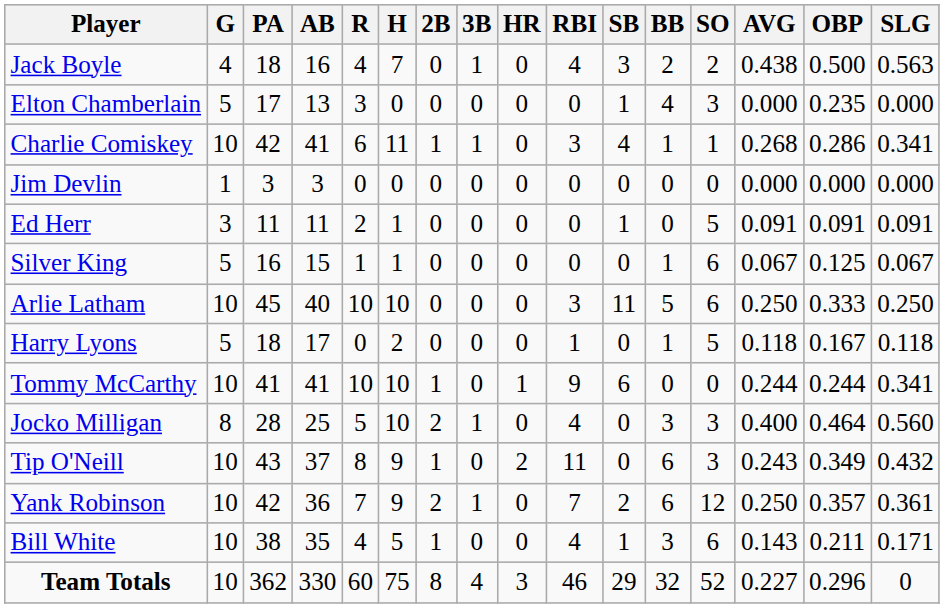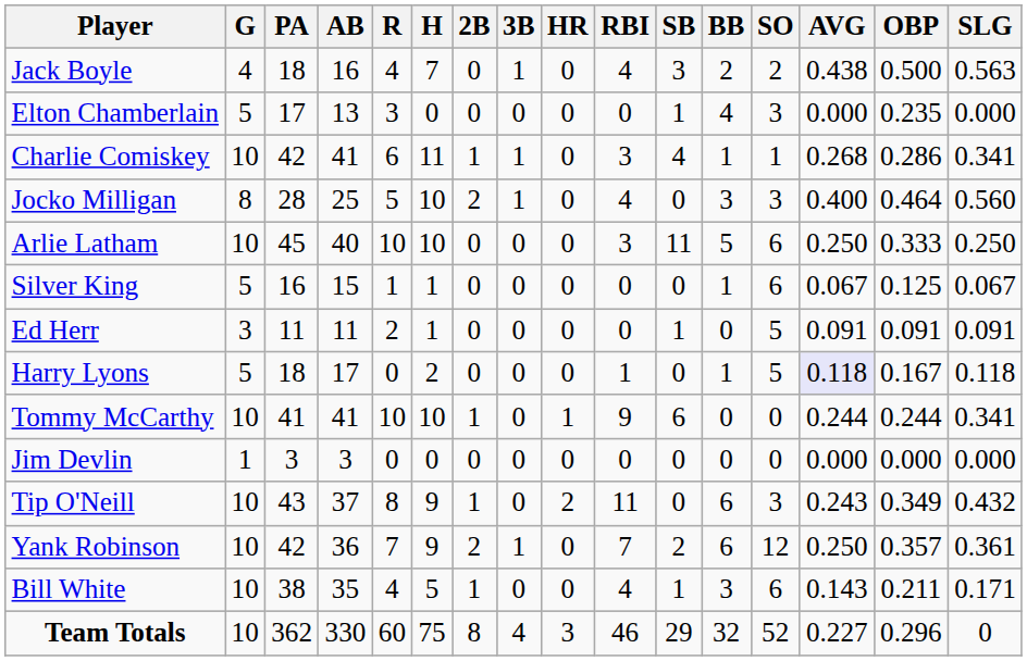 <table class="wikitable">
 <tr style="background: #F2F2F2;">
 <th align=left>Player</th>
 <th>G</th>
 <th>PA</th>
 <th>AB</th>
 <th>R</th>
 <th>H</th>
 <th>2B</th>
 <th>3B</th>
 <th>HR</th>
 <th>RBI</th>
 <th>SB</th>
 <th>BB</th>
 <th>SO</th>
 <th>AVG</th>
 <th>OBP</th>
 <th>SLG</th>
 </tr>
 <tr align=center>
 <td align=left><a href='#'>Jack Boyle</a></td>
 <td>4</td>
 <td>18</td>
 <td>16</td>
 <td>4</td>
 <td>7</td>
 <td>0</td>
 <td>1</td>
 <td>0</td>
 <td>4</td>
 <td>3</td>
 <td>2</td>
 <td>2</td>
 <td>0.438</td>
 <td>0.500</td>
 <td>0.563</td>
 </tr>
 <tr align=center>
 <td align=left><a href='#'>Elton Chamberlain</a></td>
 <td>5</td>
 <td>17</td>
 <td>13</td>
 <td>3</td>
 <td>0</td>
 <td>0</td>
 <td>0</td>
 <td>0</td>
 <td>0</td>
 <td>1</td>
 <td>4</td>
 <td>3</td>
 <td>0.000</td>
 <td>0.235</td>
 <td>0.000</td>
 </tr>
 <tr align=center>
 <td align=left><a href='#'>Charlie Comiskey</a></td>
 <td>10</td>
 <td>42</td>
 <td>41</td>
 <td>6</td>
 <td>11</td>
 <td>1</td>
 <td>1</td>
 <td>0</td>
 <td>3</td>
 <td>4</td>
 <td>1</td>
 <td>1</td>
 <td>0.268</td>
 <td>0.286</td>
 <td>0.341</td>
 </tr>
 <tr align=center>
-<td align=left><a href='#'>Jim Devlin</a></td>
+<td align=left><a href='#'>Jocko Milligan</a></td>
+<td>8</td>
+<td>28</td>
+<td>25</td>
+<td>5</td>
+<td>10</td>
+<td>2</td>
 <td>1</td>
+<td>0</td>
+<td>4</td>
+<td>0</td>
 <td>3</td>
 <td>3</td>
+<td>0.400</td>
+<td>0.464</td>
+<td>0.560</td>
+</tr>
+<tr align=center>
+<td align=left><a href='#'>Arlie Latham</a></td>
+<td>10</td>
+<td>45</td>
+<td>40</td>
+<td>10</td>
+<td>10</td>
+<td>0</td>
+<td>0</td>
+<td>0</td>
+<td>3</td>
+<td>11</td>
+<td>5</td>
+<td>6</td>
+<td>0.250</td>
+<td>0.333</td>
+<td>0.250</td>
+</tr>
+<tr align=center>
+<td align=left><a href='#'>Silver King</a></td>
+<td>5</td>
+<td>16</td>
+<td>15</td>
+<td>1</td>
+<td>1</td>
 <td>0</td>
 <td>0</td>
 <td>0</td>
 <td>0</td>
 <td>0</td>
-<td>0</td>
-<td>0</td>
-<td>0</td>
-<td>0</td>
-<td>0.000</td>
-<td>0.000</td>
-<td>0.000</td>
+<td>1</td>
+<td>6</td>
+<td>0.067</td>
+<td>0.125</td>
+<td>0.067</td>
 </tr>
 <tr align=center>
 <td align=left><a href='#'>Ed Herr</a></td>
 <td>3</td>
 <td>11</td>
 <td>11</td>
 <td>2</td>
 <td>1</td>
 <td>0</td>
 <td>0</td>
 <td>0</td>
 <td>0</td>
 <td>1</td>
 <td>0</td>
 <td>5</td>
 <td>0.091</td>
 <td>0.091</td>
 <td>0.091</td>
 </tr>
 <tr align=center>
-<td align=left><a href='#'>Silver King</a></td>
-<td>5</td>
-<td>16</td>
-<td>15</td>
-<td>1</td>
-<td>1</td>
-<td>0</td>
-<td>0</td>
-<td>0</td>
-<td>0</td>
-<td>0</td>
-<td>1</td>
-<td>6</td>
-<td>0.067</td>
-<td>0.125</td>
-<td>0.067</td>
-</tr>
-<tr align=center>
-<td align=left><a href='#'>Arlie Latham</a></td>
-<td>10</td>
-<td>45</td>
-<td>40</td>
-<td>10</td>
-<td>10</td>
-<td>0</td>
-<td>0</td>
-<td>0</td>
-<td>3</td>
-<td>11</td>
-<td>5</td>
-<td>6</td>
-<td>0.250</td>
-<td>0.333</td>
-<td>0.250</td>
-</tr>
-<tr align=center>
 <td align=left><a href='#'>Harry Lyons</a></td>
 <td>5</td>
 <td>18</td>
 <td>17</td>
 <td>0</td>
 <td>2</td>
 <td>0</td>
 <td>0</td>
 <td>0</td>
 <td>1</td>
 <td>0</td>
 <td>1</td>
 <td>5</td>
-<td>0.118</td>
+<td style="background: lavender;">0.118</td>
 <td>0.167</td>
 <td>0.118</td>
 </tr>
 <tr align=center>
 <td align=left><a href='#'>Tommy McCarthy</a></td>
 <td>10</td>
 <td>41</td>
 <td>41</td>
 <td>10</td>
 <td>10</td>
 <td>1</td>
 <td>0</td>
 <td>1</td>
 <td>9</td>
 <td>6</td>
 <td>0</td>
 <td>0</td>
 <td>0.244</td>
 <td>0.244</td>
 <td>0.341</td>
 </tr>
 <tr align=center>
-<td align=left><a href='#'>Jocko Milligan</a></td>
-<td>8</td>
-<td>28</td>
-<td>25</td>
-<td>5</td>
-<td>10</td>
-<td>2</td>
+<td align=left><a href='#'>Jim Devlin</a></td>
 <td>1</td>
-<td>0</td>
-<td>4</td>
-<td>0</td>
 <td>3</td>
 <td>3</td>
-<td>0.400</td>
-<td>0.464</td>
-<td>0.560</td>
+<td>0</td>
+<td>0</td>
+<td>0</td>
+<td>0</td>
+<td>0</td>
+<td>0</td>
+<td>0</td>
+<td>0</td>
+<td>0</td>
+<td>0.000</td>
+<td>0.000</td>
+<td>0.000</td>
 </tr>
 <tr align=center>
 <td align=left><a href='#'>Tip O'Neill</a></td>
 <td>10</td>
 <td>43</td>
 <td>37</td>
 <td>8</td>
 <td>9</td>
 <td>1</td>
 <td>0</td>
 <td>2</td>
 <td>11</td>
 <td>0</td>
 <td>6</td>
 <td>3</td>
 <td>0.243</td>
 <td>0.349</td>
 <td>0.432</td>
 </tr>
 <tr align=center>
 <td align=left><a href='#'>Yank Robinson</a></td>
 <td>10</td>
 <td>42</td>
 <td>36</td>
 <td>7</td>
 <td>9</td>
 <td>2</td>
 <td>1</td>
 <td>0</td>
 <td>7</td>
 <td>2</td>
 <td>6</td>
 <td>12</td>
 <td>0.250</td>
 <td>0.357</td>
 <td>0.361</td>
 </tr>
 <tr align=center>
 <td align=left><a href='#'>Bill White</a></td>
 <td>10</td>
 <td>38</td>
 <td>35</td>
 <td>4</td>
 <td>5</td>
 <td>1</td>
 <td>0</td>
 <td>0</td>
 <td>4</td>
 <td>1</td>
 <td>3</td>
 <td>6</td>
 <td>0.143</td>
 <td>0.211</td>
 <td>0.171</td>
 </tr>
 <tr align=center>
 <td><strong>Team Totals</strong></td>
 <td>10</td>
 <td>362</td>
 <td>330</td>
 <td>60</td>
 <td>75</td>
 <td>8</td>
 <td>4</td>
 <td>3</td>
 <td>46</td>
 <td>29</td>
 <td>32</td>
 <td>52</td>
 <td>0.227</td>
 <td>0.296</td>
 <td>0</td>
 </tr>
 </table>
